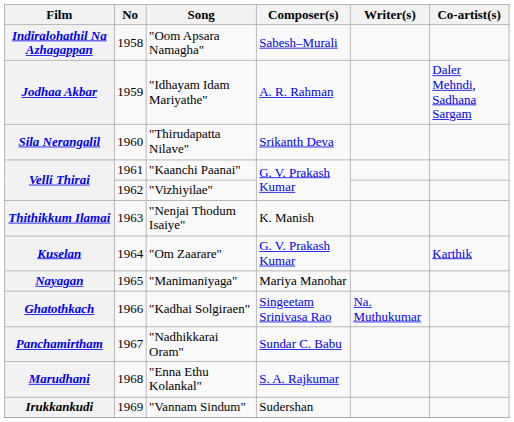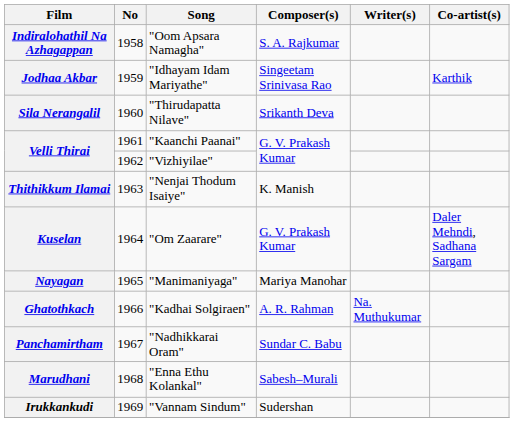 <table class="wikitable plainrowheaders" width="100%" textcolor:#000;">
 <tr>
 <th scope="col" width=23%><strong>Film</strong></th>
 <th><strong>No</strong></th>
 <th scope="col" width=23%><strong>Song</strong></th>
 <th scope="col" width=20%><strong>Composer(s)</strong></th>
 <th scope="col" width=16%><strong>Writer(s)</strong></th>
 <th scope="col" width=18%><strong>Co-artist(s)</strong></th>
 </tr>
 <tr>
 <th><em><a href='#'>Indiralohathil Na Azhagappan</a></em></th>
 <td>1958</td>
 <td>"Oom Apsara Namagha"</td>
-<td><a href='#'>Sabesh–Murali</a></td>
+<td><a href='#'>S. A. Rajkumar</a></td>
 <td></td>
 <td></td>
 </tr>
 <tr>
 <th><em><a href='#'>Jodhaa Akbar</a></em></th>
 <td>1959</td>
 <td>"Idhayam Idam Mariyathe"</td>
-<td><a href='#'>A. R. Rahman</a></td>
+<td><a href='#'>Singeetam Srinivasa Rao</a></td>
 <td></td>
-<td><a href='#'>Daler Mehndi</a>, <a href='#'>Sadhana Sargam</a></td>
+<td><a href='#'>Karthik</a></td>
 </tr>
 <tr>
 <th><em><a href='#'>Sila Nerangalil</a></em></th>
 <td>1960</td>
 <td>"Thirudapatta Nilave"</td>
 <td><a href='#'>Srikanth Deva</a></td>
 <td></td>
 <td></td>
 </tr>
 <tr>
 <th rowspan="2"><em><a href='#'>Velli Thirai</a></em></th>
 <td>1961</td>
 <td>"Kaanchi Paanai"</td>
 <td rowspan="2"><a href='#'>G. V. Prakash Kumar</a></td>
 <td></td>
 <td></td>
 </tr>
 <tr>
 <td>1962</td>
 <td>"Vizhiyilae"</td>
 <td></td>
 <td></td>
 </tr>
 <tr>
 <th><em><a href='#'>Thithikkum Ilamai</a></em></th>
 <td>1963</td>
 <td>"Nenjai Thodum Isaiye"</td>
 <td>K. Manish</td>
 <td></td>
 <td></td>
 </tr>
 <tr>
 <th><em><a href='#'>Kuselan</a></em></th>
 <td>1964</td>
 <td>"Om Zaarare"</td>
 <td><a href='#'>G. V. Prakash Kumar</a></td>
 <td></td>
-<td><a href='#'>Karthik</a></td>
+<td><a href='#'>Daler Mehndi</a>, <a href='#'>Sadhana Sargam</a></td>
 </tr>
 <tr>
 <th><a href='#'><em>Nayagan</em></a></th>
 <td>1965</td>
 <td>"Manimaniyaga"</td>
 <td>Mariya Manohar</td>
 <td></td>
 <td></td>
 </tr>
 <tr>
 <th><em><a href='#'>Ghatothkach</a></em></th>
 <td>1966</td>
 <td>"Kadhai Solgiraen"</td>
-<td><a href='#'>Singeetam Srinivasa Rao</a></td>
+<td><a href='#'>A. R. Rahman</a></td>
 <td><a href='#'>Na. Muthukumar</a></td>
 <td></td>
 </tr>
 <tr>
 <th><em><a href='#'>Panchamirtham</a></em></th>
 <td>1967</td>
 <td>"Nadhikkarai Oram"</td>
 <td><a href='#'>Sundar C. Babu</a></td>
 <td></td>
 <td></td>
 </tr>
 <tr>
 <th><a href='#'><em>Marudhani</em></a></th>
 <td>1968</td>
 <td>"Enna Ethu Kolankal"</td>
-<td><a href='#'>S. A. Rajkumar</a></td>
+<td><a href='#'>Sabesh–Murali</a></td>
 <td></td>
 <td></td>
 </tr>
 <tr>
 <th><em>Irukkankudi</em></th>
 <td>1969</td>
 <td>"Vannam Sindum"</td>
 <td>Sudershan</td>
 <td></td>
 <td></td>
 </tr>
 <tr>
 </tr>
 </table>
